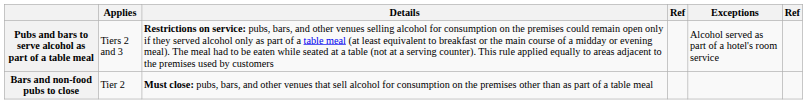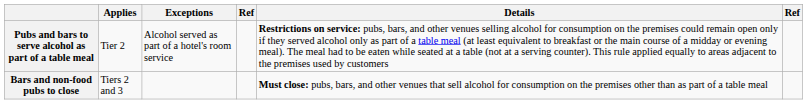 <table class="wikitable">
 <tr>
 <th></th>
 <th>Applies</th>
+<th>Exceptions</th>
+<th>Ref</th>
 <th>Details</th>
-<th>Ref</th>
-<th>Exceptions</th>
 <th>Ref</th>
 </tr>
 <tr>
 <th>Pubs and bars to serve alcohol as part of a table meal</th>
-<td>Tiers 2 and 3</td>
+<td>Tier 2</td>
+<td>Alcohol served as part of a hotel's room service</td>
+<td></td>
 <td><strong>Restrictions on service:</strong> pubs, bars, and other venues selling alcohol for consumption on the premises could remain open only if they served alcohol only as part of a <a href='#'>table meal</a> (at least equivalent to breakfast or the main course of a midday or evening meal). The meal had to be eaten while seated at a table (not at a serving counter). This rule applied equally to areas adjacent to the premises used by customers</td>
-<td></td>
-<td>Alcohol served as part of a hotel's room service</td>
 <td></td>
 </tr>
 <tr>
 <th>Bars and non-food pubs to close</th>
-<td>Tier 2</td>
-<td><strong>Must close:</strong> pubs, bars, and other venues that sell alcohol for consumption on the premises other than as part of a table meal</td>
+<td>Tiers 2 and 3</td>
 <td></td>
 <td></td>
+<td><strong>Must close:</strong> pubs, bars, and other venues that sell alcohol for consumption on the premises other than as part of a table meal</td>
 <td></td>
 </tr>
 </table>
